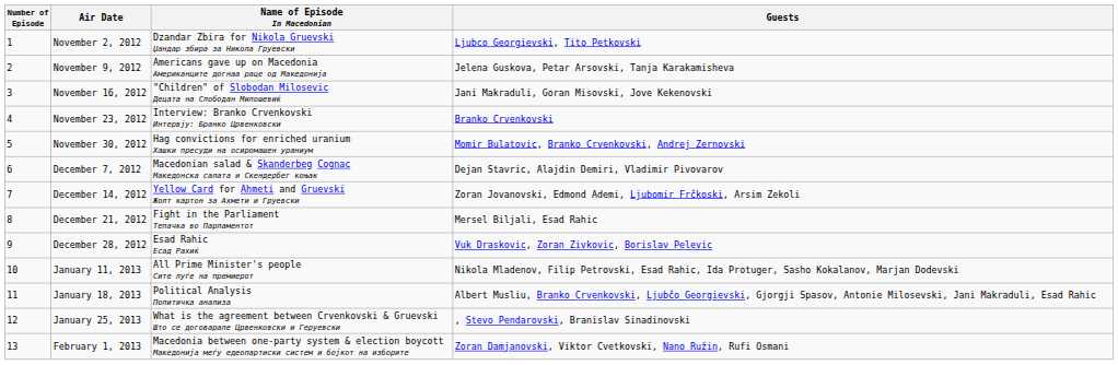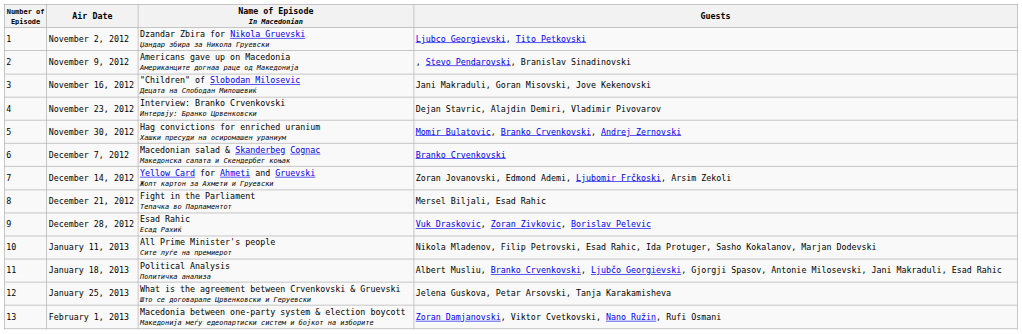 <table class="wikitable sortable mw-collapsible mw-collapsed"  style="width: 100%; height: 100px;">
 <tr>
 <th><small>Number of <br> Episode</small></th>
 <th>Air Date</th>
 <th>Name of Episode <br> <small><em>In Macedonian</em></small></th>
 <th>Guests</th>
 </tr>
 <tr>
 <td>1</td>
 <td>November 2, 2012</td>
 <td>Dzandar Zbira for <a href='#'>Nikola Gruevski</a> <br> <small><em>Џандар збира за Никола Груевски</em></small></td>
 <td><a href='#'>Ljubco Georgievski</a>, <a href='#'>Tito Petkovski</a></td>
 </tr>
 <tr>
 <td>2</td>
 <td>November 9, 2012</td>
 <td>Americans gave up on Macedonia <br> <small><em>Американците догнаа раце од Македонија</em></small></td>
-<td>Jelena Guskova, Petar Arsovski, Tanja Karakamisheva</td>
+<td>, <a href='#'>Stevo Pendarovski</a>, Branislav Sinadinovski</td>
 </tr>
 <tr>
 <td>3</td>
 <td>November 16, 2012</td>
 <td>"Children" of <a href='#'>Slobodan Milosevic</a> <br> <small><em>Децата на Слободан Милошевиќ</em></small></td>
 <td>Jani Makraduli, Goran Misovski, Jove Kekenovski</td>
 </tr>
 <tr>
 <td>4</td>
 <td>November 23, 2012</td>
 <td>Interview: Branko Crvenkovski <br> <small><em>Интервју: Бранко Црвенковски</em></small></td>
-<td><a href='#'>Branko Crvenkovski</a></td>
+<td>Dejan Stavric, Alajdin Demiri, Vladimir Pivovarov</td>
 </tr>
 <tr>
 <td>5</td>
 <td>November 30, 2012</td>
 <td>Hag convictions for enriched uranium <br> <small><em>Хашки пресуди на осиромашен ураниум</em></small></td>
 <td><a href='#'>Momir Bulatovic</a>, <a href='#'>Branko Crvenkovski</a>, <a href='#'>Andrej Zernovski</a></td>
 </tr>
 <tr>
 <td>6</td>
 <td>December 7, 2012</td>
 <td>Macedonian salad & <a href='#'>Skanderbeg</a> <a href='#'>Cognac</a> <br> <small><em>Македонска салата и Скендербег коњак</em></small></td>
-<td>Dejan Stavric, Alajdin Demiri, Vladimir Pivovarov</td>
+<td><a href='#'>Branko Crvenkovski</a></td>
 </tr>
 <tr>
 <td>7</td>
 <td>December 14, 2012</td>
 <td><a href='#'>Yellow Card</a> for <a href='#'>Ahmeti</a> and <a href='#'>Gruevski</a> <br> <small><em>Жолт картон за Ахмети и Груевски</em></small></td>
 <td>Zoran Jovanovski, Edmond Ademi, <a href='#'>Ljubomir Frčkoski</a>, Arsim Zekoli</td>
 </tr>
 <tr>
 <td>8</td>
 <td>December 21, 2012</td>
 <td>Fight in the Parliament <br> <small><em>Тепачка во Парламентот</em></small></td>
 <td>Mersel Biljali, Esad Rahic</td>
 </tr>
 <tr>
 <td>9</td>
 <td>December 28, 2012</td>
 <td>Esad Rahic <br> <small><em>Есад Рахиќ</em></small> <br></td>
 <td><a href='#'>Vuk Draskovic</a>, <a href='#'>Zoran Zivkovic</a>, <a href='#'>Borislav Pelevic</a></td>
 </tr>
 <tr>
 <td>10</td>
 <td>January 11, 2013</td>
 <td>All Prime Minister's people <br> <small><em>Сите луѓе на премиерот</em></small></td>
 <td>Nikola Mladenov, Filip Petrovski, Esad Rahic, Ida Protuger, Sasho Kokalanov, Marjan Dodevski</td>
 </tr>
 <tr>
 <td>11</td>
 <td>January 18, 2013</td>
 <td>Political Analysis <br> <small><em>Политичка анализа</em></small></td>
 <td>Albert Musliu, <a href='#'>Branko Crvenkovski</a>, <a href='#'>Ljubčo Georgievski</a>, Gjorgji Spasov, Antonie Milosevski, Jani Makraduli, Esad Rahic</td>
 </tr>
 <tr>
 <td>12</td>
 <td>January 25, 2013</td>
 <td>What is the agreement between Crvenkovski & Gruevski <br> <small><em>Што се договарале Црвенковски и Геруевски</em></small></td>
-<td>, <a href='#'>Stevo Pendarovski</a>, Branislav Sinadinovski</td>
+<td>Jelena Guskova, Petar Arsovski, Tanja Karakamisheva</td>
 </tr>
 <tr>
 <td>13</td>
 <td>February 1, 2013</td>
 <td>Macedonia between one-party system & election boycott <br> <small><em>Македонија меѓу едеопартиски систем и бојкот на изборите</em></small></td>
 <td><a href='#'>Zoran Damjanovski</a>, Viktor Cvetkovski, <a href='#'>Nano Ružin</a>, Rufi Osmani</td>
 </tr>
 </table>
